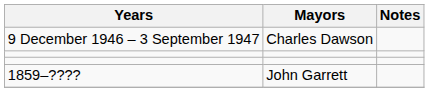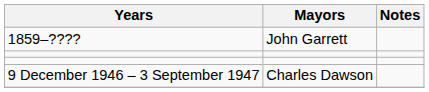 <table class="wikitable">
 <tr>
 <th>Years</th>
 <th>Mayors</th>
 <th>Notes</th>
 </tr>
 <tr>
-<td>9 December 1946 – 3 September 1947</td>
-<td>Charles Dawson</td>
+<td>1859–????</td>
+<td>John Garrett</td>
 <td></td>
 </tr>
 <tr>
 <td></td>
 <td></td>
 <td></td>
 </tr>
 <tr>
 <td></td>
 <td></td>
 <td></td>
 </tr>
 <tr>
-<td>1859–????</td>
-<td>John Garrett</td>
+<td>9 December 1946 – 3 September 1947</td>
+<td>Charles Dawson</td>
 <td></td>
 </tr>
 <tr>
 </tr>
 </table>
